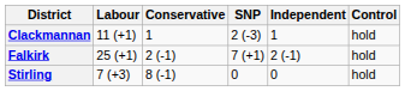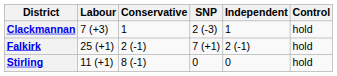 <table class="wikitable">
 <tr>
 <th scope="col">District</th>
 <th scope="col">Labour</th>
 <th scope="col">Conservative</th>
 <th scope="col">SNP</th>
 <th scope="col">Independent</th>
 <th scope="col" colspan=2>Control<br></th>
 </tr>
 <tr>
 <th scope="row" style="text-align: left;"><a href='#'>Clackmannan</a></th>
-<td>11 (+1)</td>
+<td>7 (+3)</td>
 <td>1</td>
 <td>2 (-3)</td>
 <td>1</td>
 <td> hold</td>
 </tr>
 <tr>
 <th scope="row" style="text-align: left;"><a href='#'>Falkirk</a></th>
 <td>25 (+1)</td>
 <td>2 (-1)</td>
 <td>7 (+1)</td>
 <td>2 (-1)</td>
 <td> hold</td>
 </tr>
 <tr>
 <th scope="row" style="text-align: left;"><a href='#'>Stirling</a></th>
-<td>7 (+3)</td>
+<td>11 (+1)</td>
 <td>8 (-1)</td>
 <td>0</td>
 <td>0</td>
 <td> hold</td>
 </tr>
 </table>
